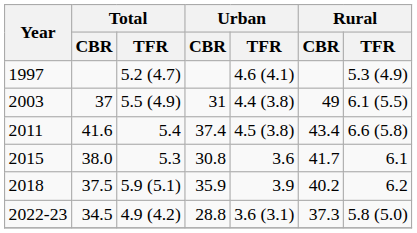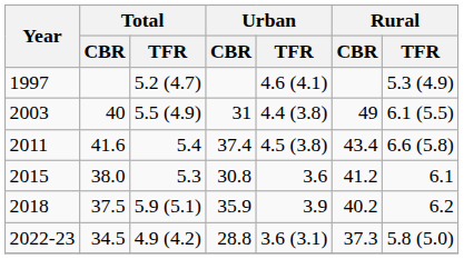 <table class="wikitable">
 <tr>
 <th rowspan=2>Year</th>
 <th colspan=2>Total</th>
 <th colspan=2>Urban</th>
 <th colspan=2>Rural</th>
 </tr>
 <tr>
 <th>CBR</th>
 <th>TFR</th>
 <th>CBR</th>
 <th>TFR</th>
 <th>CBR</th>
 <th>TFR</th>
 </tr>
 <tr>
 <td>1997</td>
 <td style="text-align:right;"></td>
 <td style="text-align:right;">5.2 (4.7)</td>
 <td style="text-align:right;"></td>
 <td style="text-align:right;">4.6 (4.1)</td>
 <td style="text-align:right;"></td>
 <td style="text-align:right;">5.3 (4.9)</td>
 </tr>
 <tr>
 <td>2003</td>
-<td style="text-align:right;">37</td>
+<td style="text-align:right;">40</td>
 <td style="text-align:right;">5.5 (4.9)</td>
 <td style="text-align:right;">31</td>
 <td style="text-align:right;">4.4 (3.8)</td>
 <td style="text-align:right;">49</td>
 <td style="text-align:right;">6.1 (5.5)</td>
 </tr>
 <tr>
 <td>2011</td>
 <td style="text-align:right;">41.6</td>
 <td style="text-align:right;">5.4</td>
 <td style="text-align:right;">37.4</td>
 <td style="text-align:right;">4.5 (3.8)</td>
 <td style="text-align:right;">43.4</td>
 <td style="text-align:right;">6.6 (5.8)</td>
 </tr>
 <tr>
 <td>2015</td>
 <td style="text-align:right;">38.0</td>
 <td style="text-align:right;">5.3</td>
 <td style="text-align:right;">30.8</td>
 <td style="text-align:right;">3.6</td>
-<td style="text-align:right;">41.7</td>
+<td style="text-align:right;">41.2</td>
 <td style="text-align:right;">6.1</td>
 </tr>
 <tr>
 <td>2018</td>
 <td style="text-align:right;">37.5</td>
 <td style="text-align:right;">5.9 (5.1)</td>
 <td style="text-align:right;">35.9</td>
 <td style="text-align:right;">3.9</td>
 <td style="text-align:right;">40.2</td>
 <td style="text-align:right;">6.2</td>
 </tr>
 <tr>
 <td>2022-23</td>
 <td style="text-align:right;">34.5</td>
 <td style="text-align:right;">4.9 (4.2)</td>
 <td style="text-align:right;">28.8</td>
 <td style="text-align:right;">3.6 (3.1)</td>
 <td style="text-align:right;">37.3</td>
 <td style="text-align:right;">5.8 (5.0)</td>
 </tr>
 <tr>
 </tr>
 </table>
